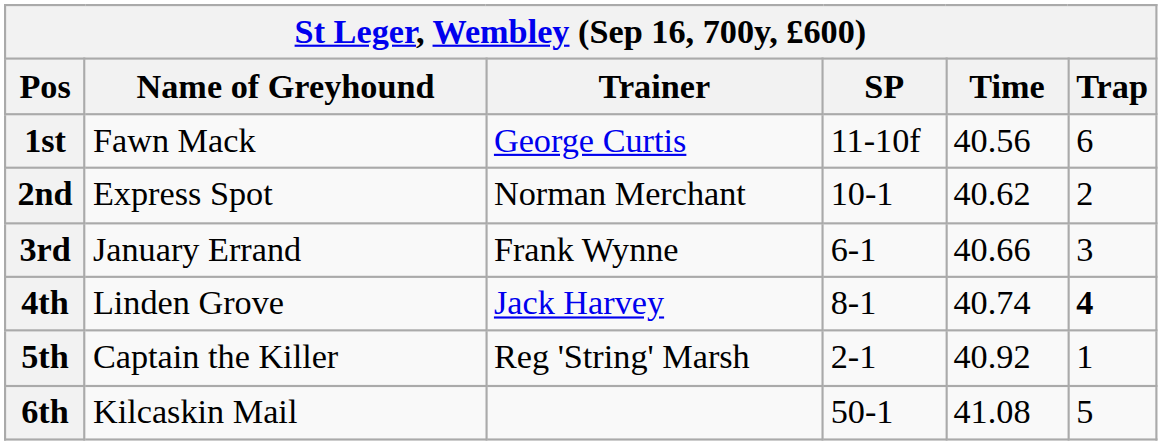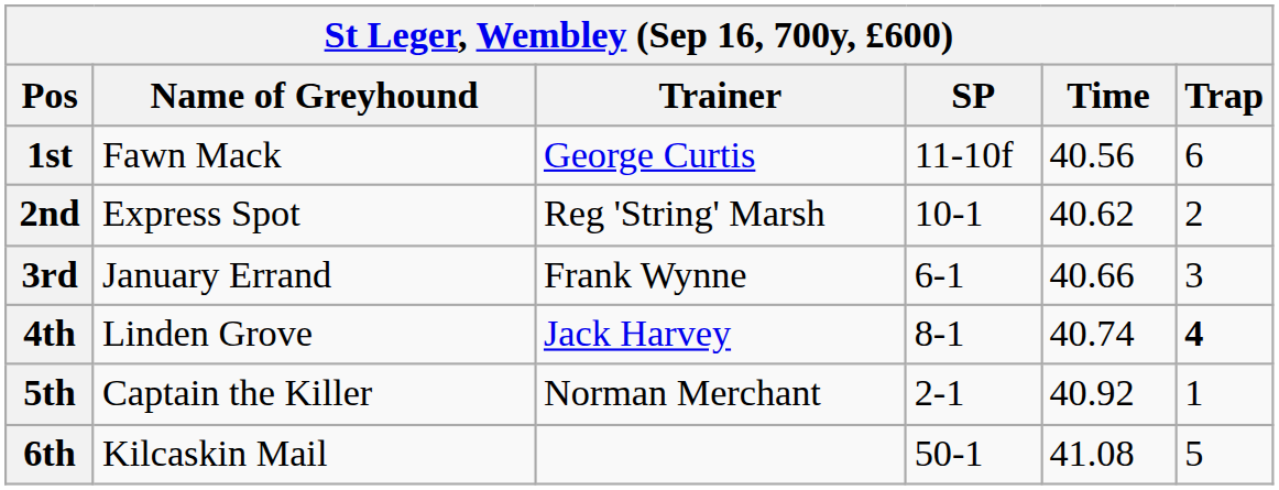 <table class="wikitable">
 <tr>
 <th colspan="6"><a href='#'>St Leger</a>, <a href='#'>Wembley</a> (Sep 16, 700y, £600)</th>
 </tr>
 <tr>
 <th width=30>Pos</th>
 <th width=180>Name of Greyhound</th>
 <th width=150>Trainer</th>
 <th width=50>SP</th>
 <th width=50>Time</th>
 <th width=30>Trap</th>
 </tr>
 <tr>
 <th>1st</th>
 <td>Fawn Mack</td>
 <td><a href='#'>George Curtis</a></td>
 <td>11-10f</td>
 <td>40.56</td>
 <td>6</td>
 </tr>
 <tr>
 <th>2nd</th>
 <td>Express Spot</td>
-<td>Norman Merchant</td>
+<td>Reg 'String' Marsh</td>
 <td>10-1</td>
 <td>40.62</td>
 <td>2</td>
 </tr>
 <tr>
 <th>3rd</th>
 <td>January Errand</td>
 <td>Frank Wynne</td>
 <td>6-1</td>
 <td>40.66</td>
 <td>3</td>
 </tr>
 <tr>
 <th>4th</th>
 <td>Linden Grove</td>
 <td><a href='#'>Jack Harvey</a></td>
 <td>8-1</td>
 <td>40.74</td>
 <td><strong>4</strong></td>
 </tr>
 <tr>
 <th>5th</th>
 <td>Captain the Killer</td>
-<td>Reg 'String' Marsh</td>
+<td>Norman Merchant</td>
 <td>2-1</td>
 <td>40.92</td>
 <td>1</td>
 </tr>
 <tr>
 <th>6th</th>
 <td>Kilcaskin Mail</td>
 <td></td>
 <td>50-1</td>
 <td>41.08</td>
 <td>5</td>
 </tr>
 </table>
